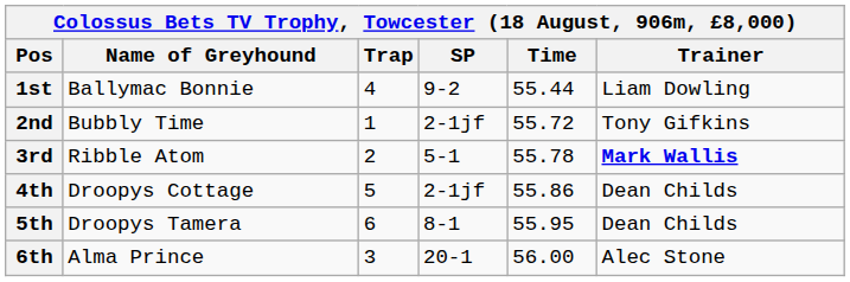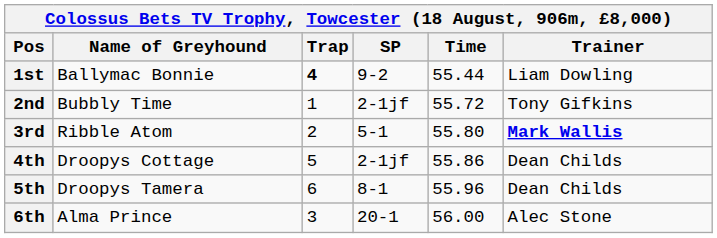 <table class="wikitable">
 <tr>
 <th colspan="6"><a href='#'>Colossus Bets TV Trophy</a>, <a href='#'>Towcester</a> (18 August, 906m, £8,000)</th>
 </tr>
 <tr>
 <th width=30>Pos</th>
 <th width=180>Name of Greyhound</th>
 <th width=30>Trap</th>
 <th width=50>SP</th>
 <th width=50>Time</th>
 <th width=150>Trainer</th>
 </tr>
 <tr>
 <th>1st</th>
 <td>Ballymac Bonnie</td>
-<td>4</td>
+<td><strong>4</strong></td>
 <td>9-2</td>
 <td>55.44</td>
 <td>Liam Dowling</td>
 </tr>
 <tr>
 <th>2nd</th>
 <td>Bubbly Time</td>
 <td>1</td>
 <td>2-1jf</td>
 <td>55.72</td>
 <td>Tony Gifkins</td>
 </tr>
 <tr>
 <th>3rd</th>
 <td>Ribble Atom</td>
 <td>2</td>
 <td>5-1</td>
-<td>55.78</td>
+<td>55.80</td>
 <td><strong><a href='#'>Mark Wallis</a></strong></td>
 </tr>
 <tr>
 <th>4th</th>
 <td>Droopys Cottage</td>
 <td>5</td>
 <td>2-1jf</td>
 <td>55.86</td>
 <td>Dean Childs</td>
 </tr>
 <tr>
 <th>5th</th>
 <td>Droopys Tamera</td>
 <td>6</td>
 <td>8-1</td>
-<td>55.95</td>
+<td>55.96</td>
 <td>Dean Childs</td>
 </tr>
 <tr>
 <th>6th</th>
 <td>Alma Prince</td>
 <td>3</td>
 <td>20-1</td>
 <td>56.00</td>
 <td>Alec Stone</td>
 </tr>
 </table>
